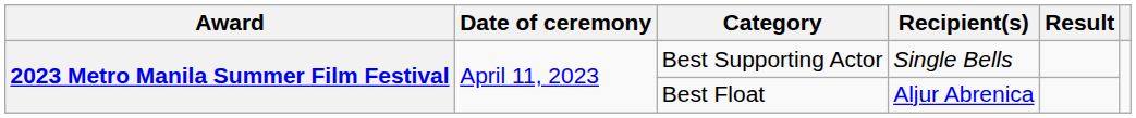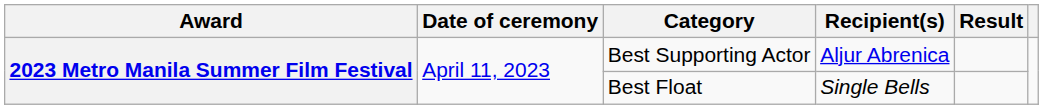 <table class="wikitable sortable plainrowheaders">
 <tr>
 <th scope="col">Award</th>
 <th scope="col" data-sort-type="date">Date of ceremony</th>
 <th scope="col">Category</th>
 <th scope="col">Recipient(s)</th>
 <th scope="col">Result</th>
 <th scope="col" class="unsortable"></th>
 </tr>
 <tr>
 <th scope="row" rowspan="2"><a href='#'>2023 Metro Manila Summer Film Festival</a></th>
 <td rowspan="2"><a href='#'>April 11, 2023</a></td>
 <td>Best Supporting Actor</td>
-<td><em>Single Bells</em></td>
+<td><a href='#'>Aljur Abrenica</a></td>
 <td></td>
 <td rowspan="2"></td>
 </tr>
 <tr>
 <td>Best Float</td>
-<td><a href='#'>Aljur Abrenica</a></td>
+<td><em>Single Bells</em></td>
 <td></td>
 </tr>
 </table>
